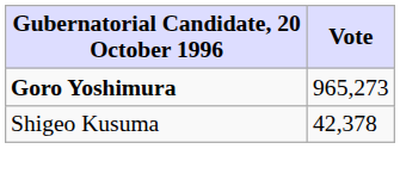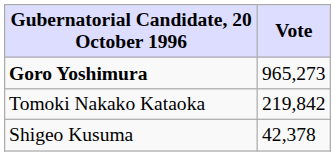 <table class="wikitable">
 <tr>
 <th style="background:#ddf; width:200px;">Gubernatorial Candidate, 20 October 1996</th>
 <th style="background:#ddf; width:50px;">Vote</th>
 </tr>
 <tr>
 <td><strong>Goro Yoshimura</strong></td>
 <td>965,273</td>
 </tr>
 <tr>
+<td>Tomoki Nakako Kataoka</td>
+<td>219,842</td>
+</tr>
+<tr>
 <td>Shigeo Kusuma</td>
 <td>42,378</td>
 </tr>
 </table>
